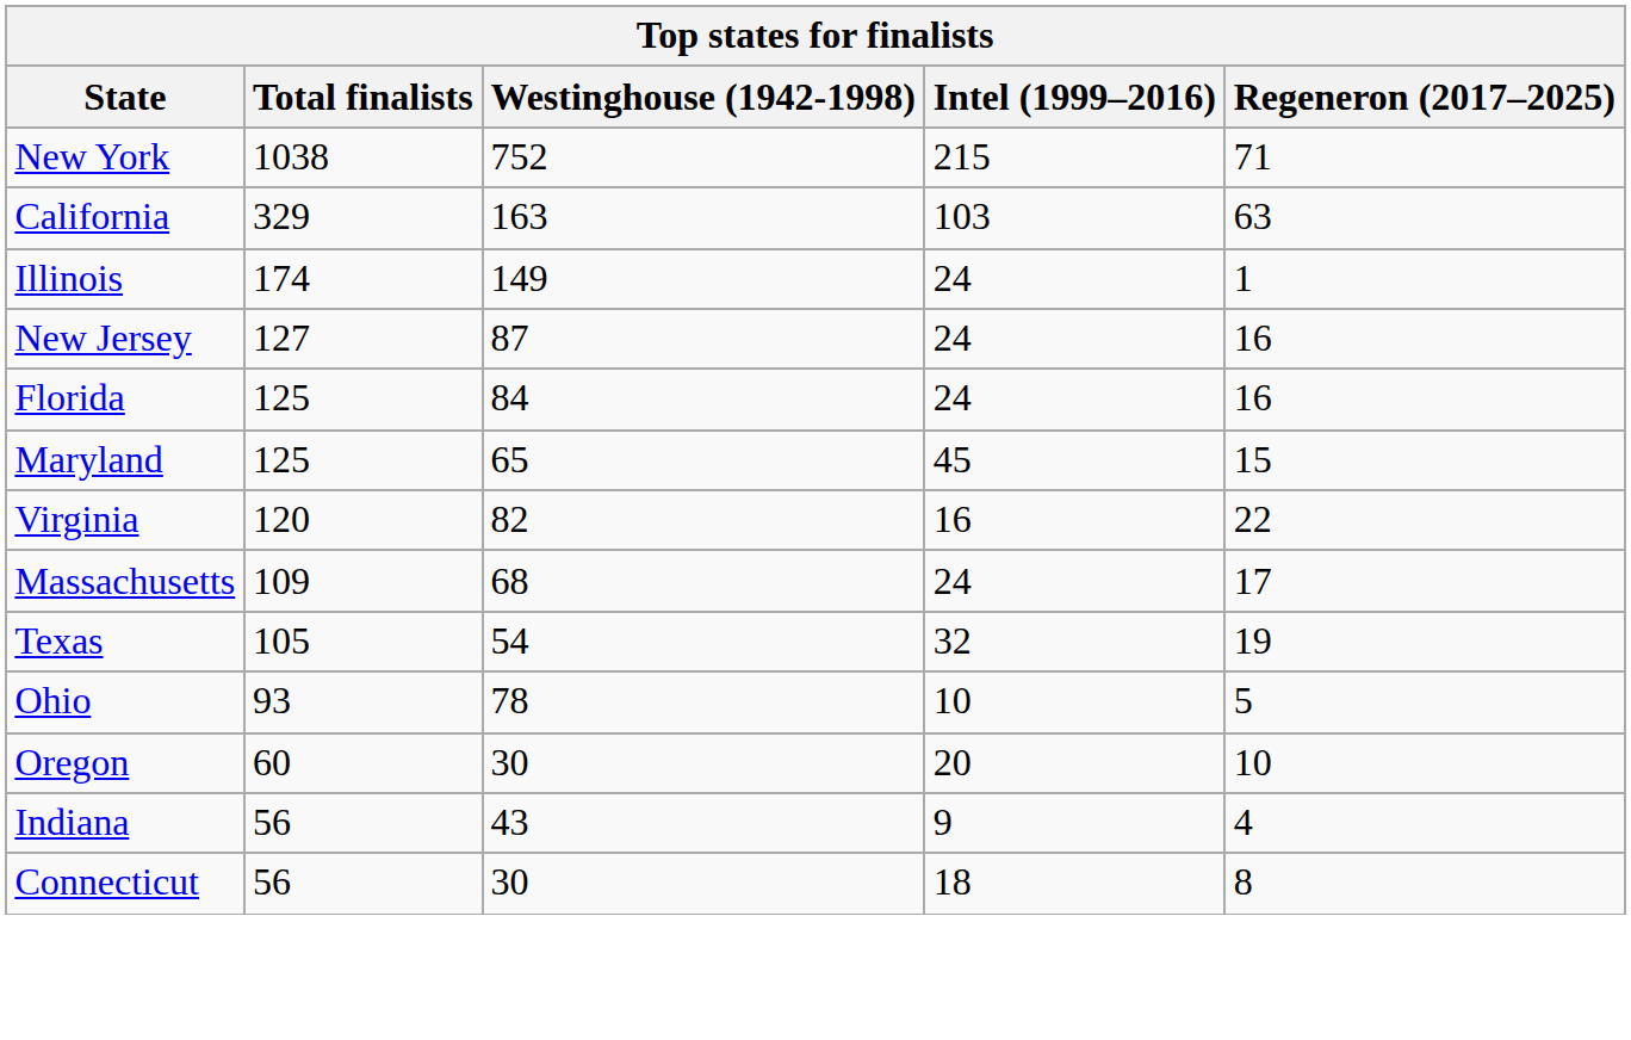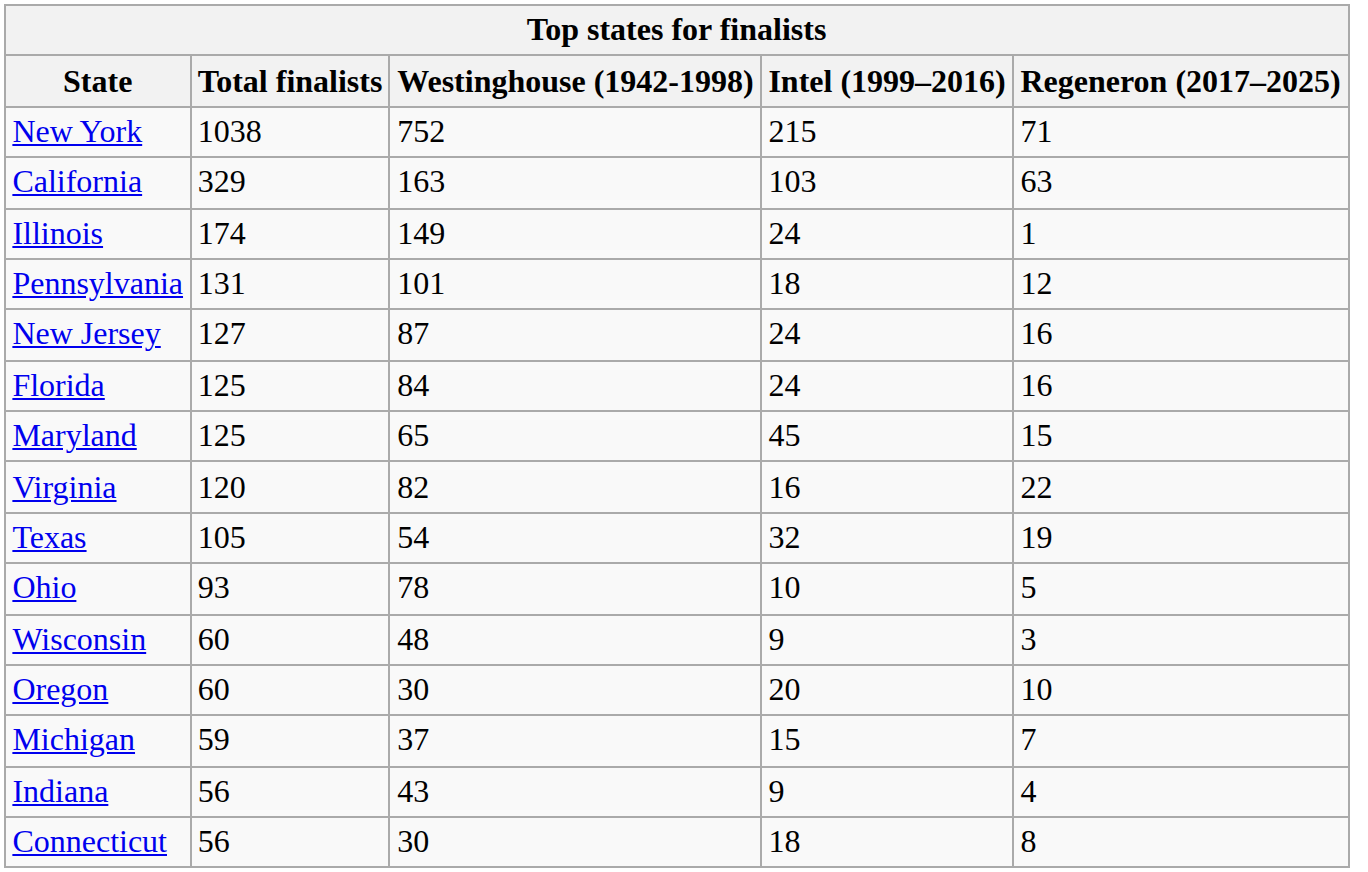 <table class="wikitable sortable">
 <tr>
 <th colspan="5" style="text-align: center;">Top states for finalists</th>
 </tr>
 <tr>
 <th>State</th>
 <th>Total finalists</th>
 <th>Westinghouse (1942-1998)</th>
 <th>Intel (1999–2016)</th>
 <th>Regeneron (2017–2025)</th>
 </tr>
 <tr>
 <td><a href='#'>New York</a></td>
 <td>1038</td>
 <td>752</td>
 <td>215</td>
 <td>71</td>
 </tr>
 <tr>
 <td><a href='#'>California</a></td>
 <td>329</td>
 <td>163</td>
 <td>103</td>
 <td>63</td>
 </tr>
 <tr>
 <td><a href='#'>Illinois</a></td>
 <td>174</td>
 <td>149</td>
 <td>24</td>
 <td>1</td>
 </tr>
 <tr>
+<td><a href='#'>Pennsylvania</a></td>
+<td>131</td>
+<td>101</td>
+<td>18</td>
+<td>12</td>
+</tr>
+<tr>
 <td><a href='#'>New Jersey</a></td>
 <td>127</td>
 <td>87</td>
 <td>24</td>
 <td>16</td>
 </tr>
 <tr>
 <td><a href='#'>Florida</a></td>
 <td>125</td>
 <td>84</td>
 <td>24</td>
 <td>16</td>
 </tr>
 <tr>
 <td><a href='#'>Maryland</a></td>
 <td>125</td>
 <td>65</td>
 <td>45</td>
 <td>15</td>
 </tr>
 <tr>
 <td><a href='#'>Virginia</a></td>
 <td>120</td>
 <td>82</td>
 <td>16</td>
 <td>22</td>
 </tr>
 <tr>
-<td><a href='#'>Massachusetts</a></td>
-<td>109</td>
-<td>68</td>
-<td>24</td>
-<td>17</td>
-</tr>
-<tr>
 <td><a href='#'>Texas</a></td>
 <td>105</td>
 <td>54</td>
 <td>32</td>
 <td>19</td>
 </tr>
 <tr>
 <td><a href='#'>Ohio</a></td>
 <td>93</td>
 <td>78</td>
 <td>10</td>
 <td>5</td>
 </tr>
 <tr>
+<td><a href='#'>Wisconsin</a></td>
+<td>60</td>
+<td>48</td>
+<td>9</td>
+<td>3</td>
+</tr>
+<tr>
 <td><a href='#'>Oregon</a></td>
 <td>60</td>
 <td>30</td>
 <td>20</td>
 <td>10</td>
+</tr>
+<tr>
+<td><a href='#'>Michigan</a></td>
+<td>59</td>
+<td>37</td>
+<td>15</td>
+<td>7</td>
 </tr>
 <tr>
 <td><a href='#'>Indiana</a></td>
 <td>56</td>
 <td>43</td>
 <td>9</td>
 <td>4</td>
 </tr>
 <tr>
 <td><a href='#'>Connecticut</a></td>
 <td>56</td>
 <td>30</td>
 <td>18</td>
 <td>8</td>
 </tr>
 </table>
